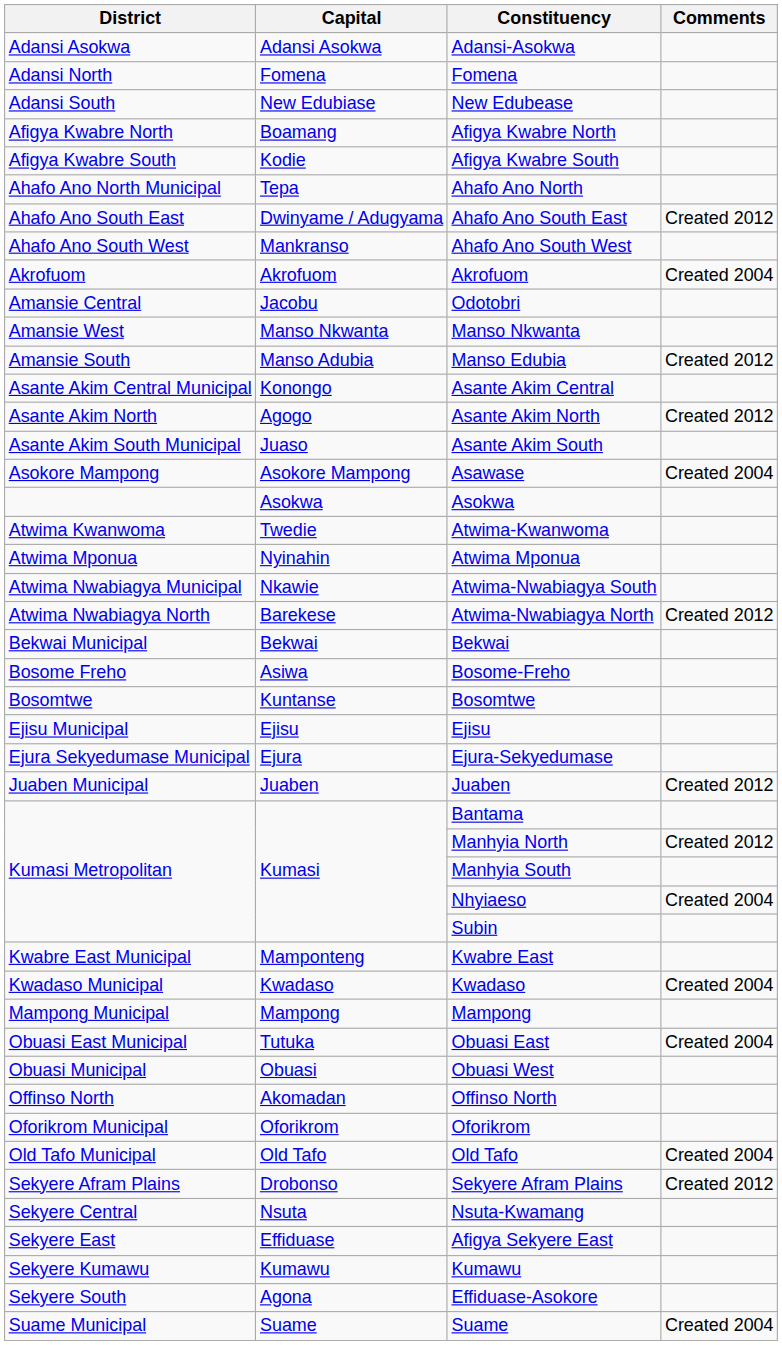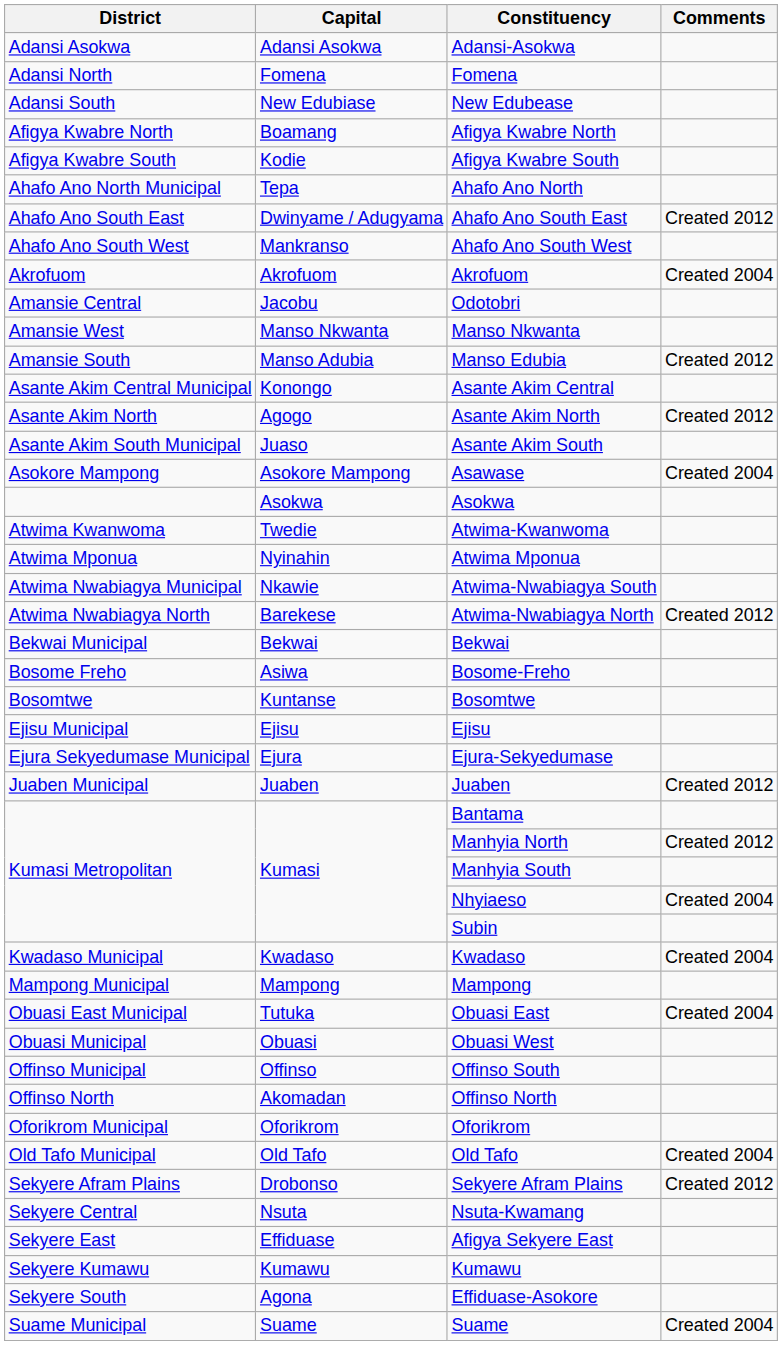 <table class="wikitable sortable">
 <tr>
 <th>District</th>
 <th>Capital</th>
 <th>Constituency</th>
 <th>Comments</th>
 </tr>
 <tr>
 <td><a href='#'>Adansi Asokwa</a></td>
 <td><a href='#'>Adansi Asokwa</a></td>
 <td><a href='#'>Adansi-Asokwa</a></td>
 <td></td>
 </tr>
 <tr>
 <td><a href='#'>Adansi North</a></td>
 <td><a href='#'>Fomena</a></td>
 <td><a href='#'>Fomena</a></td>
 <td></td>
 </tr>
 <tr>
 <td><a href='#'>Adansi South</a></td>
 <td><a href='#'>New Edubiase</a></td>
 <td><a href='#'>New Edubease</a></td>
 <td></td>
 </tr>
 <tr>
 <td><a href='#'>Afigya Kwabre North</a></td>
 <td><a href='#'>Boamang</a></td>
 <td><a href='#'>Afigya Kwabre North</a></td>
 <td></td>
 </tr>
 <tr>
 <td><a href='#'>Afigya Kwabre South</a></td>
 <td><a href='#'>Kodie</a></td>
 <td><a href='#'>Afigya Kwabre South</a></td>
 <td></td>
 </tr>
 <tr>
 <td><a href='#'>Ahafo Ano North Municipal</a></td>
 <td><a href='#'>Tepa</a></td>
 <td><a href='#'>Ahafo Ano North</a></td>
 <td></td>
 </tr>
 <tr>
 <td><a href='#'>Ahafo Ano South East</a></td>
 <td><a href='#'>Dwinyame / Adugyama</a></td>
 <td><a href='#'>Ahafo Ano South East</a></td>
 <td>Created 2012</td>
 </tr>
 <tr>
 <td><a href='#'>Ahafo Ano South West</a></td>
 <td><a href='#'>Mankranso</a></td>
 <td><a href='#'>Ahafo Ano South West</a></td>
 <td></td>
 </tr>
 <tr>
 <td><a href='#'>Akrofuom</a></td>
 <td><a href='#'>Akrofuom</a></td>
 <td><a href='#'>Akrofuom</a></td>
 <td>Created 2004</td>
 </tr>
 <tr>
 <td><a href='#'>Amansie Central</a></td>
 <td><a href='#'>Jacobu</a></td>
 <td><a href='#'>Odotobri</a></td>
 <td></td>
 </tr>
 <tr>
 <td><a href='#'>Amansie West</a></td>
 <td><a href='#'>Manso Nkwanta</a></td>
 <td><a href='#'>Manso Nkwanta</a></td>
 <td></td>
 </tr>
 <tr>
 <td><a href='#'>Amansie South</a></td>
 <td><a href='#'>Manso Adubia</a></td>
 <td><a href='#'>Manso Edubia</a></td>
 <td>Created 2012</td>
 </tr>
 <tr>
 <td><a href='#'>Asante Akim Central Municipal</a></td>
 <td><a href='#'>Konongo</a></td>
 <td><a href='#'>Asante Akim Central</a></td>
 <td></td>
 </tr>
 <tr>
 <td><a href='#'>Asante Akim North</a></td>
 <td><a href='#'>Agogo</a></td>
 <td><a href='#'>Asante Akim North</a></td>
 <td>Created 2012</td>
 </tr>
 <tr>
 <td><a href='#'>Asante Akim South Municipal</a></td>
 <td><a href='#'>Juaso</a></td>
 <td><a href='#'>Asante Akim South</a></td>
 <td></td>
 </tr>
 <tr>
 <td><a href='#'>Asokore Mampong</a></td>
 <td><a href='#'>Asokore Mampong</a></td>
 <td><a href='#'>Asawase</a></td>
 <td>Created 2004</td>
 </tr>
 <tr>
 <td></td>
 <td><a href='#'>Asokwa</a></td>
 <td><a href='#'>Asokwa</a></td>
 <td></td>
 </tr>
 <tr>
 <td><a href='#'>Atwima Kwanwoma</a></td>
 <td><a href='#'>Twedie</a></td>
 <td><a href='#'>Atwima-Kwanwoma</a></td>
 <td></td>
 </tr>
 <tr>
 <td><a href='#'>Atwima Mponua</a></td>
 <td><a href='#'>Nyinahin</a></td>
 <td><a href='#'>Atwima Mponua</a></td>
 <td></td>
 </tr>
 <tr>
 <td><a href='#'>Atwima Nwabiagya Municipal</a></td>
 <td><a href='#'>Nkawie</a></td>
 <td><a href='#'>Atwima-Nwabiagya South</a></td>
 <td></td>
 </tr>
 <tr>
 <td><a href='#'>Atwima Nwabiagya North</a></td>
 <td><a href='#'>Barekese</a></td>
 <td><a href='#'>Atwima-Nwabiagya North</a></td>
 <td>Created 2012</td>
 </tr>
 <tr>
 <td><a href='#'>Bekwai Municipal</a></td>
 <td><a href='#'>Bekwai</a></td>
 <td><a href='#'>Bekwai</a></td>
 <td></td>
 </tr>
 <tr>
 <td><a href='#'>Bosome Freho</a></td>
 <td><a href='#'>Asiwa</a></td>
 <td><a href='#'>Bosome-Freho</a></td>
 <td></td>
 </tr>
 <tr>
 <td><a href='#'>Bosomtwe</a></td>
 <td><a href='#'>Kuntanse</a></td>
 <td><a href='#'>Bosomtwe</a></td>
 <td></td>
 </tr>
 <tr>
 <td><a href='#'>Ejisu Municipal</a></td>
 <td><a href='#'>Ejisu</a></td>
 <td><a href='#'>Ejisu</a></td>
 <td></td>
 </tr>
 <tr>
 <td><a href='#'>Ejura Sekyedumase Municipal</a></td>
 <td><a href='#'>Ejura</a></td>
 <td><a href='#'>Ejura-Sekyedumase</a></td>
 <td></td>
 </tr>
 <tr>
 <td><a href='#'>Juaben Municipal</a></td>
 <td><a href='#'>Juaben</a></td>
 <td><a href='#'>Juaben</a></td>
 <td>Created 2012</td>
 </tr>
 <tr>
 <td rowspan=5><a href='#'>Kumasi Metropolitan</a></td>
 <td rowspan=5><a href='#'>Kumasi</a></td>
 <td><a href='#'>Bantama</a></td>
 <td></td>
 </tr>
 <tr>
 <td><a href='#'>Manhyia North</a></td>
 <td>Created 2012</td>
 </tr>
 <tr>
 <td><a href='#'>Manhyia South</a></td>
 <td></td>
 </tr>
 <tr>
 <td><a href='#'>Nhyiaeso</a></td>
 <td>Created 2004</td>
 </tr>
 <tr>
 <td><a href='#'>Subin</a></td>
 <td></td>
 </tr>
 <tr>
-<td><a href='#'>Kwabre East Municipal</a></td>
-<td><a href='#'>Mamponteng</a></td>
-<td><a href='#'>Kwabre East</a></td>
-<td></td>
-</tr>
-<tr>
 <td><a href='#'>Kwadaso Municipal</a></td>
 <td><a href='#'>Kwadaso</a></td>
 <td><a href='#'>Kwadaso</a></td>
 <td>Created 2004</td>
 </tr>
 <tr>
 <td><a href='#'>Mampong Municipal</a></td>
 <td><a href='#'>Mampong</a></td>
 <td><a href='#'>Mampong</a></td>
 <td></td>
 </tr>
 <tr>
 <td><a href='#'>Obuasi East Municipal</a></td>
 <td><a href='#'>Tutuka</a></td>
 <td><a href='#'>Obuasi East</a></td>
 <td>Created 2004</td>
 </tr>
 <tr>
 <td><a href='#'>Obuasi Municipal</a></td>
 <td><a href='#'>Obuasi</a></td>
 <td><a href='#'>Obuasi West</a></td>
+<td></td>
+</tr>
+<tr>
+<td><a href='#'>Offinso Municipal</a></td>
+<td><a href='#'>Offinso</a></td>
+<td><a href='#'>Offinso South</a></td>
 <td></td>
 </tr>
 <tr>
 <td><a href='#'>Offinso North</a></td>
 <td><a href='#'>Akomadan</a></td>
 <td><a href='#'>Offinso North</a></td>
 <td></td>
 </tr>
 <tr>
 <td><a href='#'>Oforikrom Municipal</a></td>
 <td><a href='#'>Oforikrom</a></td>
 <td><a href='#'>Oforikrom</a></td>
 <td></td>
 </tr>
 <tr>
 <td><a href='#'>Old Tafo Municipal</a></td>
 <td><a href='#'>Old Tafo</a></td>
 <td><a href='#'>Old Tafo</a></td>
 <td>Created 2004</td>
 </tr>
 <tr>
 <td><a href='#'>Sekyere Afram Plains</a></td>
 <td><a href='#'>Drobonso</a></td>
 <td><a href='#'>Sekyere Afram Plains</a></td>
 <td>Created 2012</td>
 </tr>
 <tr>
 <td><a href='#'>Sekyere Central</a></td>
 <td><a href='#'>Nsuta</a></td>
 <td><a href='#'>Nsuta-Kwamang</a></td>
 <td></td>
 </tr>
 <tr>
 <td><a href='#'>Sekyere East</a></td>
 <td><a href='#'>Effiduase</a></td>
 <td><a href='#'>Afigya Sekyere East</a></td>
 <td></td>
 </tr>
 <tr>
 <td><a href='#'>Sekyere Kumawu</a></td>
 <td><a href='#'>Kumawu</a></td>
 <td><a href='#'>Kumawu</a></td>
 <td></td>
 </tr>
 <tr>
 <td><a href='#'>Sekyere South</a></td>
 <td><a href='#'>Agona</a></td>
 <td><a href='#'>Effiduase-Asokore</a></td>
 <td></td>
 </tr>
 <tr>
 <td><a href='#'>Suame Municipal</a></td>
 <td><a href='#'>Suame</a></td>
 <td><a href='#'>Suame</a></td>
 <td>Created 2004</td>
 </tr>
 <tr>
 </tr>
 </table>
